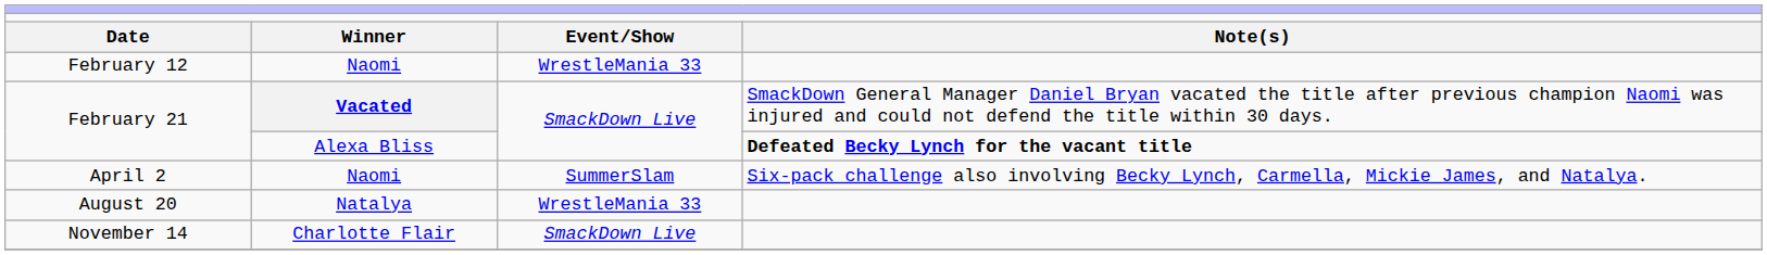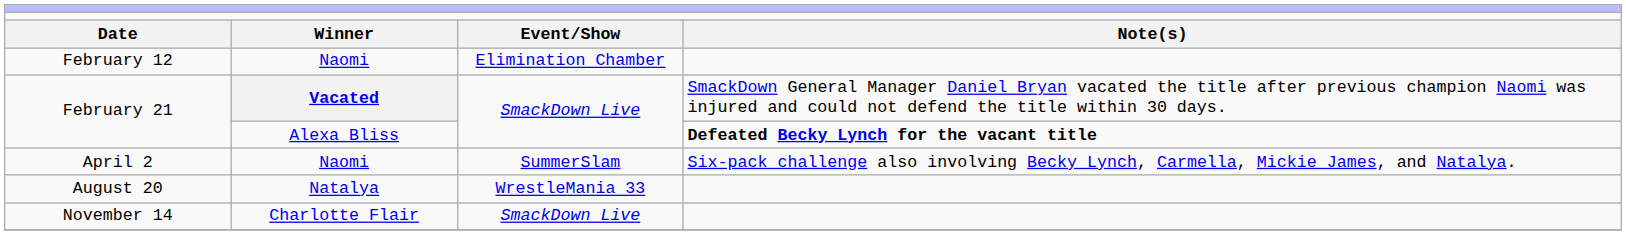 <table class="wikitable" style="text-align:center; width:100%;">
 <tr style="background:#BBF;">
 <td colspan="5"></td>
 </tr>
 <tr>
 <td colspan="5"><strong></strong></td>
 </tr>
 <tr>
 <th width=14%>Date</th>
 <th width=14%>Winner</th>
 <th width=14%>Event/Show</th>
 <th width=58%>Note(s)</th>
 </tr>
 <tr>
 <td>February 12</td>
 <td><a href='#'>Naomi</a></td>
-<td><a href='#'>WrestleMania 33</a></td>
+<td><a href='#'>Elimination Chamber</a></td>
 <td align=left></td>
 </tr>
 <tr>
 <td rowspan=2>February 21</td>
 <th><a href='#'>Vacated</a></th>
 <td rowspan=2><em><a href='#'>SmackDown Live</a></em></td>
 <td align=left><a href='#'>SmackDown</a> General Manager <a href='#'>Daniel Bryan</a> vacated the title after previous champion <a href='#'>Naomi</a> was injured and could not defend the title within 30 days.</td>
 </tr>
 <tr>
 <td><a href='#'>Alexa Bliss</a></td>
 <td align=left><strong>Defeated <a href='#'>Becky Lynch</a> for the vacant title</strong></td>
 </tr>
 <tr>
 <td>April 2</td>
 <td><a href='#'>Naomi</a></td>
 <td><a href='#'>SummerSlam</a></td>
 <td align=left><a href='#'>Six-pack challenge</a> also involving <a href='#'>Becky Lynch</a>, <a href='#'>Carmella</a>, <a href='#'>Mickie James</a>, and <a href='#'>Natalya</a>.</td>
 </tr>
 <tr>
 <td>August 20</td>
 <td><a href='#'>Natalya</a></td>
 <td><a href='#'>WrestleMania 33</a></td>
 <td align=left></td>
 </tr>
 <tr>
 <td>November 14</td>
 <td><a href='#'>Charlotte Flair</a></td>
 <td><em><a href='#'>SmackDown Live</a></em></td>
 <td align=left></td>
 </tr>
 <tr>
 </tr>
 </table>
